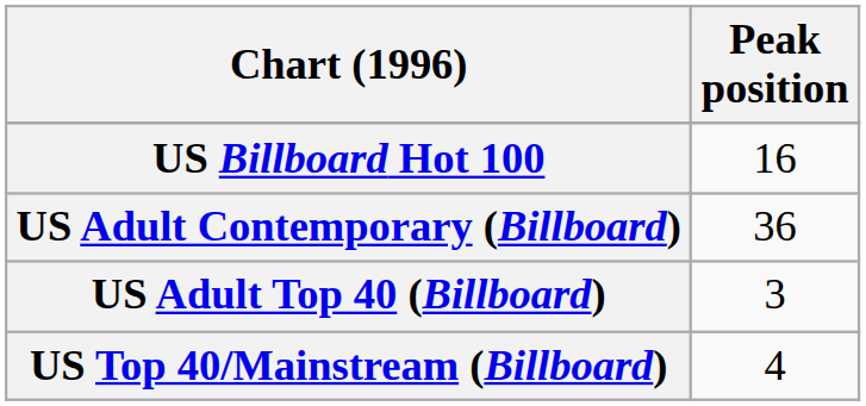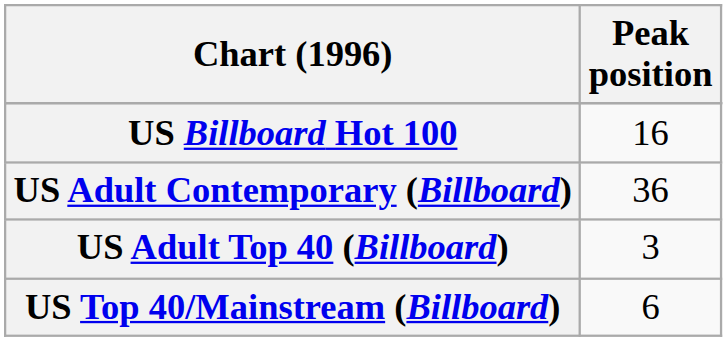 <table class="wikitable sortable plainrowheaders" style="text-align:center">
 <tr>
 <th>Chart (1996)</th>
 <th>Peak<br>position</th>
 </tr>
 <tr>
 </tr>
 <tr>
 </tr>
 <tr>
 </tr>
 <tr>
 <th scope="row">US <a href='#'><em>Billboard</em> Hot 100</a></th>
 <td>16</td>
 </tr>
 <tr>
 <th scope="row">US <a href='#'>Adult Contemporary</a> (<em><a href='#'>Billboard</a></em>)</th>
 <td>36</td>
 </tr>
 <tr>
 <th scope="row">US <a href='#'>Adult Top 40</a> (<em><a href='#'>Billboard</a></em>)</th>
 <td>3</td>
 </tr>
 <tr>
 <th scope="row">US <a href='#'>Top 40/Mainstream</a> (<em><a href='#'>Billboard</a></em>)</th>
-<td>4</td>
+<td>6</td>
 </tr>
 </table>
